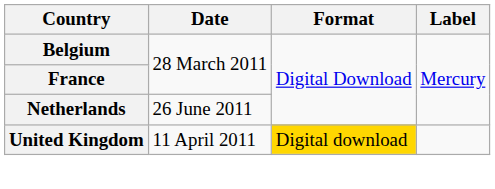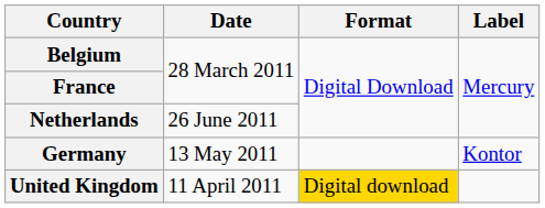 <table class="wikitable plainrowheaders">
 <tr>
 <th scope="col">Country</th>
 <th scope="col">Date</th>
 <th scope="col">Format</th>
 <th scope="col">Label</th>
 </tr>
 <tr>
 <th scope="row">Belgium</th>
 <td rowspan="2">28 March 2011</td>
 <td rowspan="3"><a href='#'>Digital Download</a></td>
 <td rowspan="3"><a href='#'>Mercury</a></td>
 </tr>
 <tr>
 <th scope="row">France</th>
 </tr>
 <tr>
 <th scope="row">Netherlands</th>
 <td>26 June 2011</td>
 </tr>
 <tr>
+<th scope="row">Germany</th>
+<td>13 May 2011</td>
+<td></td>
+<td><a href='#'>Kontor</a></td>
+</tr>
+<tr>
 <th scope="row">United Kingdom</th>
 <td>11 April 2011</td>
 <td style="background: gold;">Digital download</td>
 <td></td>
 </tr>
 </table>
